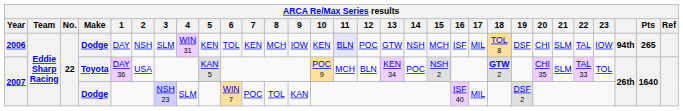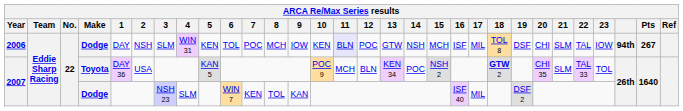 <table class="wikitable" style="text-align:center; font-size:75%">
 <tr>
 <th colspan=45><a href='#'>ARCA Re/Max Series</a> results</th>
 </tr>
 <tr>
 <th>Year</th>
 <th>Team</th>
 <th>No.</th>
 <th>Make</th>
 <th>1</th>
 <th>2</th>
 <th>3</th>
 <th>4</th>
 <th>5</th>
 <th>6</th>
 <th>7</th>
 <th>8</th>
 <th>9</th>
 <th>10</th>
 <th>11</th>
 <th>12</th>
 <th>13</th>
 <th>14</th>
 <th>15</th>
 <th>16</th>
 <th>17</th>
 <th>18</th>
 <th>19</th>
 <th>20</th>
 <th>21</th>
 <th>22</th>
 <th>23</th>
 <th></th>
 <th>Pts</th>
 <th>Ref</th>
 </tr>
 <tr>
 <th><a href='#'>2006</a></th>
 <th rowspan=3><a href='#'>Eddie Sharp Racing</a></th>
 <th rowspan=3>22</th>
 <th><a href='#'>Dodge</a></th>
 <td><a href='#'>DAY</a></td>
 <td><a href='#'>NSH</a></td>
 <td><a href='#'>SLM</a></td>
 <td style="background:#EFCFFF;"><a href='#'>WIN</a><br><small>31</small></td>
 <td><a href='#'>KEN</a></td>
 <td><a href='#'>TOL</a></td>
-<td><a href='#'>KEN</a></td>
+<td><a href='#'>POC</a></td>
 <td><a href='#'>MCH</a></td>
 <td><a href='#'>IOW</a></td>
 <td><a href='#'>KEN</a></td>
 <td style="background: lavender;"><a href='#'>BLN</a></td>
 <td><a href='#'>POC</a></td>
 <td><a href='#'>GTW</a></td>
 <td><a href='#'>NSH</a></td>
 <td><a href='#'>MCH</a></td>
 <td><a href='#'>ISF</a></td>
 <td><a href='#'>MIL</a></td>
 <td style="background:#FFDF9F;"><a href='#'>TOL</a><br><small>8</small></td>
 <td><a href='#'>DSF</a></td>
 <td><a href='#'>CHI</a></td>
 <td><a href='#'>SLM</a></td>
 <td><a href='#'>TAL</a></td>
 <td><a href='#'>IOW</a></td>
 <th>94th</th>
-<th>265</th>
+<th>267</th>
 <th></th>
 </tr>
 <tr>
 <th rowspan=2><a href='#'>2007</a></th>
 <th><a href='#'>Toyota</a></th>
 <td style="background:#EFCFFF;"><a href='#'>DAY</a><br><small>36</small></td>
 <td><a href='#'>USA</a></td>
 <td colspan=2></td>
 <td style="background:#DFDFDF;"><a href='#'>KAN</a><br><small>5</small></td>
 <td colspan=4></td>
 <td style="background:#FFDF9F;"><a href='#'>POC</a><br><small>9</small></td>
 <td><a href='#'>MCH</a></td>
 <td><a href='#'>BLN</a></td>
 <td style="background:#EFCFFF;"><a href='#'>KEN</a><br><small>34</small></td>
 <td><a href='#'>POC</a></td>
 <td style="background:#DFDFDF;"><a href='#'>NSH</a><br><small>2</small></td>
 <td colspan=2></td>
 <td style="background:#DFDFDF;"><strong><a href='#'>GTW</a></strong><br><small>2</small></td>
 <td></td>
 <td style="background:#EFCFFF;"><a href='#'>CHI</a><br><small>35</small></td>
 <td><a href='#'>SLM</a></td>
 <td style="background:#EFCFFF;"><a href='#'>TAL</a><br><small>33</small></td>
 <td><a href='#'>TOL</a></td>
 <th rowspan=2>26th</th>
 <th rowspan=2>1640</th>
 <th rowspan=2></th>
 </tr>
 <tr>
 <th><a href='#'>Dodge</a></th>
 <td colspan=2></td>
 <td style="background:#CFCFFF;"><a href='#'>NSH</a><br><small>23</small></td>
 <td><a href='#'>SLM</a></td>
 <td></td>
 <td style="background:#FFDF9F;"><a href='#'>WIN</a><br><small>7</small></td>
-<td><a href='#'>POC</a></td>
+<td><a href='#'>KEN</a></td>
 <td><a href='#'>TOL</a></td>
 <td><a href='#'>KAN</a></td>
 <td colspan=6></td>
 <td style="background:#EFCFFF;"><a href='#'>ISF</a><br><small>40</small></td>
 <td><a href='#'>MIL</a></td>
 <td></td>
 <td style="background:#DFDFDF;"><a href='#'>DSF</a><br><small>2</small></td>
 <td colspan=4></td>
 </tr>
 </table>
